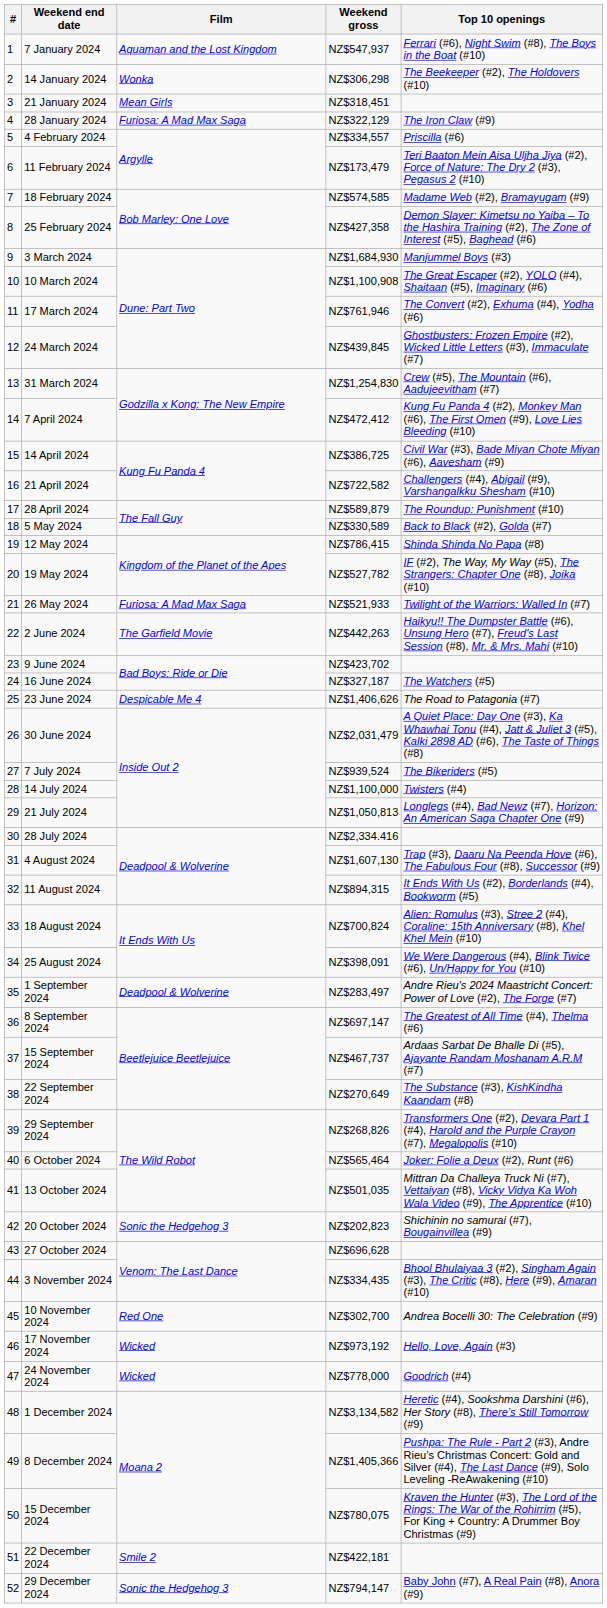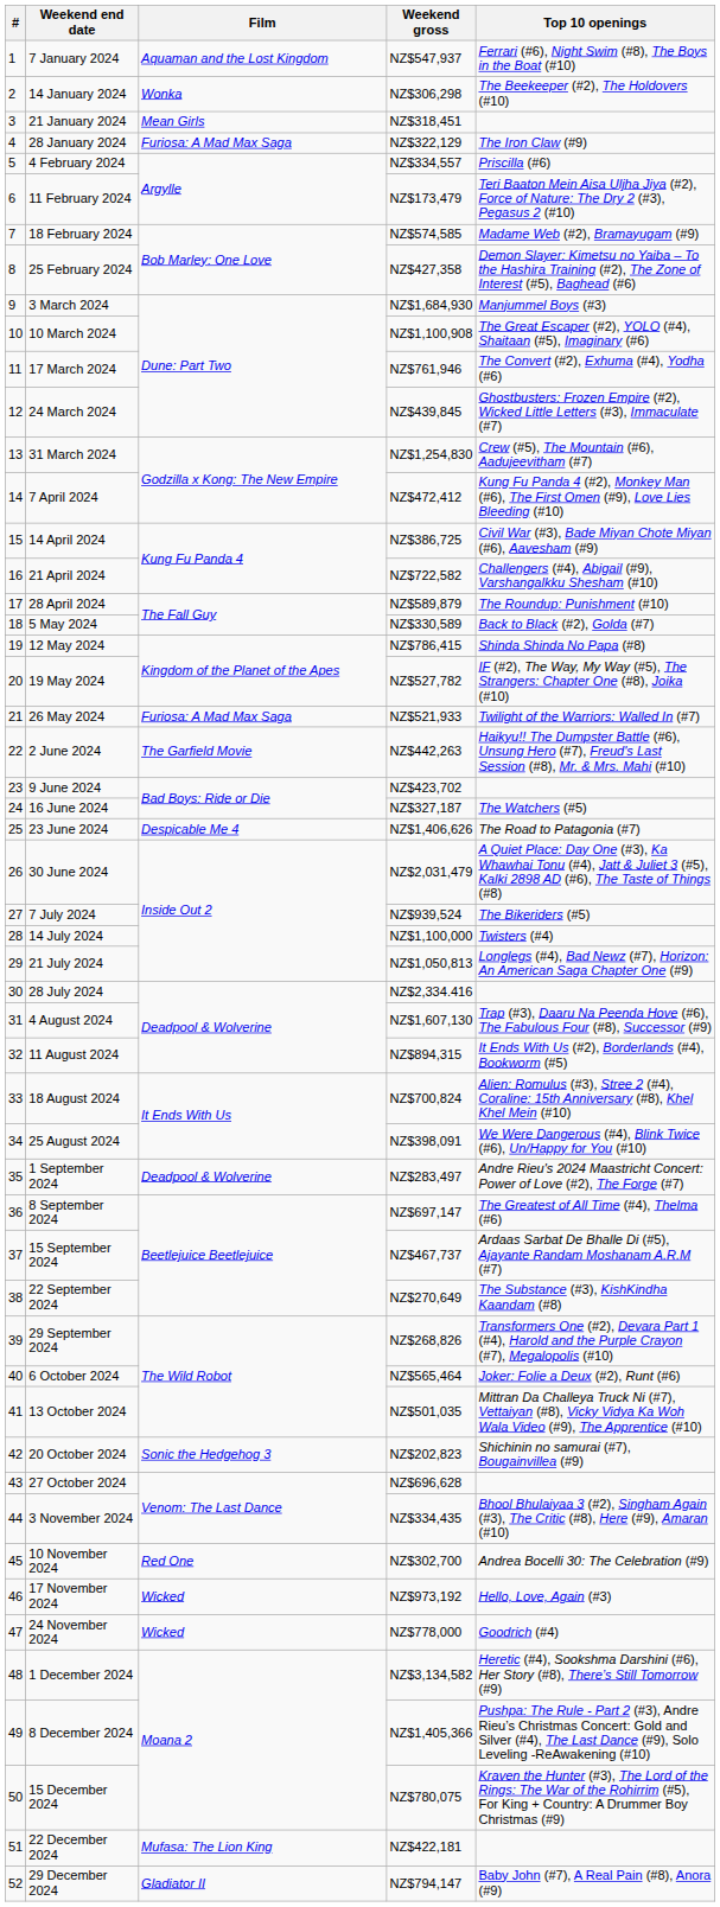 <table class="wikitable sortable">
 <tr>
 <th abbr="Week">#</th>
 <th abbr="Date" style="width:130px">Weekend end date</th>
 <th style="width:35%;">Film</th>
 <th abbr="Gross">Weekend<br>gross</th>
 <th>Top 10 openings</th>
 </tr>
 <tr>
 <td>1</td>
 <td>7 January 2024</td>
 <td><em><a href='#'>Aquaman and the Lost Kingdom</a></em></td>
 <td>NZ$547,937</td>
 <td><em><a href='#'>Ferrari</a></em> (#6), <em><a href='#'>Night Swim</a></em> (#8), <em><a href='#'>The Boys in the Boat</a></em> (#10)</td>
 </tr>
 <tr>
 <td>2</td>
 <td>14 January 2024</td>
 <td><em><a href='#'>Wonka</a></em></td>
 <td>NZ$306,298</td>
 <td><em><a href='#'>The Beekeeper</a></em> (#2), <em><a href='#'>The Holdovers</a></em> (#10)</td>
 </tr>
 <tr>
 <td>3</td>
 <td>21 January 2024</td>
 <td><em><a href='#'>Mean Girls</a></em></td>
 <td>NZ$318,451</td>
 <td></td>
 </tr>
 <tr>
 <td>4</td>
 <td>28 January 2024</td>
 <td><em><a href='#'>Furiosa: A Mad Max Saga</a></em></td>
 <td>NZ$322,129</td>
 <td><em><a href='#'>The Iron Claw</a></em> (#9)</td>
 </tr>
 <tr>
 <td>5</td>
 <td>4 February 2024</td>
 <td rowspan="2"><em><a href='#'>Argylle</a></em></td>
 <td>NZ$334,557</td>
 <td><em><a href='#'>Priscilla</a></em> (#6)</td>
 </tr>
 <tr>
 <td>6</td>
 <td>11 February 2024</td>
 <td>NZ$173,479</td>
 <td><em><a href='#'>Teri Baaton Mein Aisa Uljha Jiya</a></em> (#2), <em><a href='#'>Force of Nature: The Dry 2</a></em> (#3), <em><a href='#'>Pegasus 2</a></em> (#10)</td>
 </tr>
 <tr>
 <td>7</td>
 <td>18 February 2024</td>
 <td rowspan="2"><em><a href='#'>Bob Marley: One Love</a></em></td>
 <td>NZ$574,585</td>
 <td><em><a href='#'>Madame Web</a></em> (#2), <em><a href='#'>Bramayugam</a></em> (#9)</td>
 </tr>
 <tr>
 <td>8</td>
 <td>25 February 2024</td>
 <td>NZ$427,358</td>
 <td><em><a href='#'>Demon Slayer: Kimetsu no Yaiba – To the Hashira Training</a></em> (#2), <em><a href='#'>The Zone of Interest</a></em> (#5), <em><a href='#'>Baghead</a></em> (#6)</td>
 </tr>
 <tr>
 <td>9</td>
 <td>3 March 2024</td>
 <td rowspan="4"><em><a href='#'>Dune: Part Two</a></em></td>
 <td>NZ$1,684,930</td>
 <td><em><a href='#'>Manjummel Boys</a></em> (#3)</td>
 </tr>
 <tr>
 <td>10</td>
 <td>10 March 2024</td>
 <td>NZ$1,100,908</td>
 <td><em><a href='#'>The Great Escaper</a></em> (#2), <em><a href='#'>YOLO</a></em> (#4), <em><a href='#'>Shaitaan</a></em> (#5), <em><a href='#'>Imaginary</a></em> (#6)</td>
 </tr>
 <tr>
 <td>11</td>
 <td>17 March 2024</td>
 <td>NZ$761,946</td>
 <td><em><a href='#'>The Convert</a></em> (#2), <em><a href='#'>Exhuma</a></em> (#4), <em><a href='#'>Yodha</a></em> (#6)</td>
 </tr>
 <tr>
 <td>12</td>
 <td>24 March 2024</td>
 <td>NZ$439,845</td>
 <td><em><a href='#'>Ghostbusters: Frozen Empire</a></em> (#2), <em><a href='#'>Wicked Little Letters</a></em> (#3), <em><a href='#'>Immaculate</a></em> (#7)</td>
 </tr>
 <tr>
 <td>13</td>
 <td>31 March 2024</td>
 <td rowspan="2"><em><a href='#'>Godzilla x Kong: The New Empire</a></em></td>
 <td>NZ$1,254,830</td>
 <td><em><a href='#'>Crew</a></em> (#5), <em><a href='#'>The Mountain</a></em> (#6), <em><a href='#'>Aadujeevitham</a></em> (#7)</td>
 </tr>
 <tr>
 <td>14</td>
 <td>7 April 2024</td>
 <td>NZ$472,412</td>
 <td><em><a href='#'>Kung Fu Panda 4</a></em> (#2), <em><a href='#'>Monkey Man</a></em> (#6), <em><a href='#'>The First Omen</a></em> (#9), <em><a href='#'>Love Lies Bleeding</a></em> (#10)</td>
 </tr>
 <tr>
 <td>15</td>
 <td>14 April 2024</td>
 <td rowspan="2"><em><a href='#'>Kung Fu Panda 4</a></em></td>
 <td>NZ$386,725</td>
 <td><em><a href='#'>Civil War</a></em> (#3), <em><a href='#'>Bade Miyan Chote Miyan</a></em> (#6), <em><a href='#'>Aavesham</a></em> (#9)</td>
 </tr>
 <tr>
 <td>16</td>
 <td>21 April 2024</td>
 <td>NZ$722,582</td>
 <td><em><a href='#'>Challengers</a></em> (#4), <em><a href='#'>Abigail</a></em> (#9), <em><a href='#'>Varshangalkku Shesham</a></em> (#10)</td>
 </tr>
 <tr>
 <td>17</td>
 <td>28 April 2024</td>
 <td rowspan="2"><em><a href='#'>The Fall Guy</a></em></td>
 <td>NZ$589,879</td>
 <td><em><a href='#'>The Roundup: Punishment</a></em> (#10)</td>
 </tr>
 <tr>
 <td>18</td>
 <td>5 May 2024</td>
 <td>NZ$330,589</td>
 <td><em><a href='#'>Back to Black</a></em> (#2), <em><a href='#'>Golda</a></em> (#7)</td>
 </tr>
 <tr>
 <td>19</td>
 <td>12 May 2024</td>
 <td rowspan="2"><em><a href='#'>Kingdom of the Planet of the Apes</a></em></td>
 <td>NZ$786,415</td>
 <td><em><a href='#'>Shinda Shinda No Papa</a></em> (#8)</td>
 </tr>
 <tr>
 <td>20</td>
 <td>19 May 2024</td>
 <td>NZ$527,782</td>
 <td><em><a href='#'>IF</a></em> (#2), <em>The Way, My Way</em> (#5), <em><a href='#'>The Strangers: Chapter One</a></em> (#8), <em><a href='#'>Joika</a></em> (#10)</td>
 </tr>
 <tr>
 <td>21</td>
 <td>26 May 2024</td>
 <td><em><a href='#'>Furiosa: A Mad Max Saga</a></em></td>
 <td>NZ$521,933</td>
 <td><em><a href='#'>Twilight of the Warriors: Walled In</a></em> (#7)</td>
 </tr>
 <tr>
 <td>22</td>
 <td>2 June 2024</td>
 <td><em><a href='#'>The Garfield Movie</a></em></td>
 <td>NZ$442,263</td>
 <td><em><a href='#'>Haikyu!! The Dumpster Battle</a></em> (#6), <em><a href='#'>Unsung Hero</a></em> (#7), <em><a href='#'>Freud's Last Session</a></em> (#8), <em><a href='#'>Mr. & Mrs. Mahi</a></em> (#10)</td>
 </tr>
 <tr>
 <td>23</td>
 <td>9 June 2024</td>
 <td rowspan="2"><em><a href='#'>Bad Boys: Ride or Die</a></em></td>
 <td>NZ$423,702</td>
 <td></td>
 </tr>
 <tr>
 <td>24</td>
 <td>16 June 2024</td>
 <td>NZ$327,187</td>
 <td><em><a href='#'>The Watchers</a></em> (#5)</td>
 </tr>
 <tr>
 <td>25</td>
 <td>23 June 2024</td>
 <td><em><a href='#'>Despicable Me 4</a></em></td>
 <td>NZ$1,406,626</td>
 <td><em>The Road to Patagonia</em> (#7)</td>
 </tr>
 <tr>
 <td>26</td>
 <td>30 June 2024</td>
 <td rowspan="4"><em><a href='#'>Inside Out 2</a></em></td>
 <td>NZ$2,031,479</td>
 <td><em><a href='#'>A Quiet Place: Day One</a></em> (#3), <em><a href='#'>Ka Whawhai Tonu</a></em> (#4), <em><a href='#'>Jatt & Juliet 3</a></em> (#5), <em><a href='#'>Kalki 2898 AD</a></em> (#6), <em><a href='#'>The Taste of Things</a></em> (#8)</td>
 </tr>
 <tr>
 <td>27</td>
 <td>7 July 2024</td>
 <td>NZ$939,524</td>
 <td><em><a href='#'>The Bikeriders</a></em> (#5)</td>
 </tr>
 <tr>
 <td>28</td>
 <td>14 July 2024</td>
 <td>NZ$1,100,000</td>
 <td><em><a href='#'>Twisters</a></em> (#4)</td>
 </tr>
 <tr>
 <td>29</td>
 <td>21 July 2024</td>
 <td>NZ$1,050,813</td>
 <td><em><a href='#'>Longlegs</a></em> (#4), <em><a href='#'>Bad Newz</a></em> (#7), <em><a href='#'>Horizon: An American Saga Chapter One</a></em> (#9)</td>
 </tr>
 <tr>
 <td>30</td>
 <td>28 July 2024</td>
 <td rowspan="3"><em><a href='#'>Deadpool & Wolverine</a></em></td>
 <td>NZ$2,334.416</td>
 <td></td>
 </tr>
 <tr>
 <td>31</td>
 <td>4 August 2024</td>
 <td>NZ$1,607,130</td>
 <td><em><a href='#'>Trap</a></em> (#3), <em><a href='#'>Daaru Na Peenda Hove</a></em> (#6), <em><a href='#'>The Fabulous Four</a></em> (#8), <em><a href='#'>Successor</a></em> (#9)</td>
 </tr>
 <tr>
 <td>32</td>
 <td>11 August 2024</td>
 <td>NZ$894,315</td>
 <td><a href='#'><em>It Ends With Us</em></a> (#2), <em><a href='#'>Borderlands</a></em> (#4), <em><a href='#'>Bookworm</a></em> (#5)</td>
 </tr>
 <tr>
 <td>33</td>
 <td>18 August 2024</td>
 <td rowspan="2"><em><a href='#'>It Ends With Us</a></em></td>
 <td>NZ$700,824</td>
 <td><em><a href='#'>Alien: Romulus</a></em> (#3), <em><a href='#'>Stree 2</a></em> (#4), <em><a href='#'>Coraline: 15th Anniversary</a></em> (#8), <em><a href='#'>Khel Khel Mein</a></em> (#10)</td>
 </tr>
 <tr>
 <td>34</td>
 <td>25 August 2024</td>
 <td>NZ$398,091</td>
 <td><em><a href='#'>We Were Dangerous</a></em> (#4), <em><a href='#'>Blink Twice</a></em> (#6), <em><a href='#'>Un/Happy for You</a></em> (#10)</td>
 </tr>
 <tr>
 <td>35</td>
 <td>1 September 2024</td>
 <td><em><a href='#'>Deadpool & Wolverine</a></em></td>
 <td>NZ$283,497</td>
 <td><em>Andre Rieu's 2024 Maastricht Concert: Power of Love</em> (#2), <em><a href='#'>The Forge</a></em> (#7)</td>
 </tr>
 <tr>
 <td>36</td>
 <td>8 September 2024</td>
 <td rowspan="3"><em><a href='#'>Beetlejuice Beetlejuice</a></em></td>
 <td>NZ$697,147</td>
 <td><em><a href='#'>The Greatest of All Time</a></em> (#4), <em><a href='#'>Thelma</a></em> (#6)</td>
 </tr>
 <tr>
 <td>37</td>
 <td>15 September 2024</td>
 <td>NZ$467,737</td>
 <td><em>Ardaas Sarbat De Bhalle Di</em> (#5), <em><a href='#'>Ajayante Randam Moshanam A.R.M</a></em> (#7)</td>
 </tr>
 <tr>
 <td>38</td>
 <td>22 September 2024</td>
 <td>NZ$270,649</td>
 <td><em><a href='#'>The Substance</a></em> (#3), <em><a href='#'>KishKindha Kaandam</a></em> (#8)</td>
 </tr>
 <tr>
 <td>39</td>
 <td>29 September 2024</td>
 <td rowspan="3"><em><a href='#'>The Wild Robot</a></em></td>
 <td>NZ$268,826</td>
 <td><em><a href='#'>Transformers One</a></em> (#2), <em><a href='#'>Devara Part 1</a></em> (#4), <em><a href='#'>Harold and the Purple Crayon</a></em> (#7), <em><a href='#'>Megalopolis</a></em> (#10)</td>
 </tr>
 <tr>
 <td>40</td>
 <td>6 October 2024</td>
 <td>NZ$565,464</td>
 <td><em><a href='#'>Joker: Folie a Deux</a></em> (#2), <em>Runt</em> (#6)</td>
 </tr>
 <tr>
 <td>41</td>
 <td>13 October 2024</td>
 <td>NZ$501,035</td>
 <td><em>Mittran Da Challeya Truck Ni</em> (#7), <em><a href='#'>Vettaiyan</a></em> (#8), <em><a href='#'>Vicky Vidya Ka Woh Wala Video</a></em> (#9), <em><a href='#'>The Apprentice</a></em> (#10)</td>
 </tr>
 <tr>
 <td>42</td>
 <td>20 October 2024</td>
 <td><em><a href='#'>Sonic the Hedgehog 3</a></em></td>
 <td>NZ$202,823</td>
 <td><em>Shichinin no samurai</em> (#7), <em><a href='#'>Bougainvillea</a></em> (#9)</td>
 </tr>
 <tr>
 <td>43</td>
 <td>27 October 2024</td>
 <td rowspan="2"><em><a href='#'>Venom: The Last Dance</a></em></td>
 <td>NZ$696,628</td>
 <td></td>
 </tr>
 <tr>
 <td>44</td>
 <td>3 November 2024</td>
 <td>NZ$334,435</td>
 <td><em><a href='#'>Bhool Bhulaiyaa 3</a></em> (#2), <em><a href='#'>Singham Again</a></em> (#3), <em><a href='#'>The Critic</a></em> (#8), <em><a href='#'>Here</a></em> (#9), <em><a href='#'>Amaran</a></em> (#10)</td>
 </tr>
 <tr>
 <td>45</td>
 <td>10 November 2024</td>
 <td><em><a href='#'>Red One</a></em></td>
 <td>NZ$302,700</td>
 <td><em>Andrea Bocelli 30: The Celebration</em> (#9)</td>
 </tr>
 <tr>
 <td>46</td>
 <td>17 November 2024</td>
 <td><em><a href='#'>Wicked</a></em></td>
 <td>NZ$973,192</td>
 <td><em><a href='#'>Hello, Love, Again</a></em> (#3)</td>
 </tr>
 <tr>
 <td>47</td>
 <td>24 November 2024</td>
 <td><em><a href='#'>Wicked</a></em></td>
 <td>NZ$778,000</td>
 <td><em><a href='#'>Goodrich</a></em> (#4)</td>
 </tr>
 <tr>
 <td>48</td>
 <td>1 December 2024</td>
 <td rowspan="3"><em><a href='#'>Moana 2</a></em></td>
 <td>NZ$3,134,582</td>
 <td><em><a href='#'>Heretic</a></em> (#4), <em>Sookshma Darshini</em> (#6), <em>Her Story</em> (#8), <em><a href='#'>There’s Still Tomorrow</a></em> (#9)</td>
 </tr>
 <tr>
 <td>49</td>
 <td>8 December 2024</td>
 <td>NZ$1,405,366</td>
 <td><em><a href='#'>Pushpa: The Rule - Part 2</a></em> (#3), Andre Rieu’s Christmas Concert: Gold and Silver (#4), <em><a href='#'>The Last Dance</a></em> (#9), Solo Leveling -ReAwakening (#10)</td>
 </tr>
 <tr>
 <td>50</td>
 <td>15 December 2024</td>
 <td>NZ$780,075</td>
 <td><em><a href='#'>Kraven the Hunter</a></em> (#3), <em><a href='#'>The Lord of the Rings: The War of the Rohirrim</a></em> (#5), For King + Country: A Drummer Boy Christmas (#9)</td>
 </tr>
 <tr>
 <td>51</td>
 <td>22 December 2024</td>
-<td><em><a href='#'>Smile 2</a></em></td>
+<td><em><a href='#'>Mufasa: The Lion King</a></em></td>
 <td>NZ$422,181</td>
 </tr>
 <tr>
 <td>52</td>
 <td>29 December 2024</td>
-<td><em><a href='#'>Sonic the Hedgehog 3</a></em></td>
+<td><em><a href='#'>Gladiator II</a></em></td>
 <td>NZ$794,147</td>
 <td><a href='#'>Baby John</a> (#7), <a href='#'>A Real Pain</a> (#8), <a href='#'>Anora</a> (#9)</td>
 </tr>
 </table>
